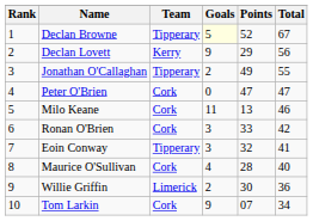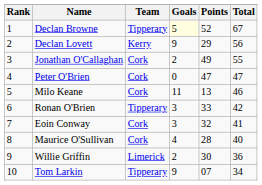 <table class="wikitable sortable">
 <tr>
 </tr>
 <tr>
 <th>Rank</th>
 <th>Name</th>
 <th>Team</th>
 <th>Goals</th>
 <th>Points</th>
 <th>Total</th>
 </tr>
 <tr>
 <td>1</td>
 <td><a href='#'>Declan Browne</a></td>
 <td><a href='#'>Tipperary</a></td>
 <td style="background: lightyellow;">5</td>
 <td>52</td>
 <td>67</td>
 </tr>
 <tr>
 <td>2</td>
 <td><a href='#'>Declan Lovett</a></td>
 <td><a href='#'>Kerry</a></td>
 <td>9</td>
 <td>29</td>
 <td>56</td>
 </tr>
 <tr>
 <td>3</td>
 <td><a href='#'>Jonathan O'Callaghan</a></td>
-<td><a href='#'>Tipperary</a></td>
+<td><a href='#'>Cork</a></td>
 <td>2</td>
 <td>49</td>
 <td>55</td>
 </tr>
 <tr>
 <td>4</td>
 <td><a href='#'>Peter O'Brien</a></td>
 <td><a href='#'>Cork</a></td>
 <td>0</td>
 <td>47</td>
 <td>47</td>
 </tr>
 <tr>
 <td>5</td>
 <td>Milo Keane</td>
 <td><a href='#'>Cork</a></td>
 <td>11</td>
 <td>13</td>
 <td>46</td>
 </tr>
 <tr>
 <td>6</td>
 <td>Ronan O'Brien</td>
-<td><a href='#'>Cork</a></td>
+<td><a href='#'>Tipperary</a></td>
 <td>3</td>
 <td>33</td>
 <td>42</td>
 </tr>
 <tr>
 <td>7</td>
 <td>Eoin Conway</td>
-<td><a href='#'>Tipperary</a></td>
+<td><a href='#'>Cork</a></td>
 <td>3</td>
 <td>32</td>
 <td>41</td>
 </tr>
 <tr>
 <td>8</td>
 <td>Maurice O'Sullivan</td>
 <td><a href='#'>Cork</a></td>
 <td>4</td>
 <td>28</td>
 <td>40</td>
 </tr>
 <tr>
 <td>9</td>
 <td>Willie Griffin</td>
 <td><a href='#'>Limerick</a></td>
 <td>2</td>
 <td>30</td>
 <td>36</td>
 </tr>
 <tr>
 <td>10</td>
 <td><a href='#'>Tom Larkin</a></td>
-<td><a href='#'>Cork</a></td>
+<td><a href='#'>Tipperary</a></td>
 <td>9</td>
 <td>07</td>
 <td>34</td>
 </tr>
 </table>
